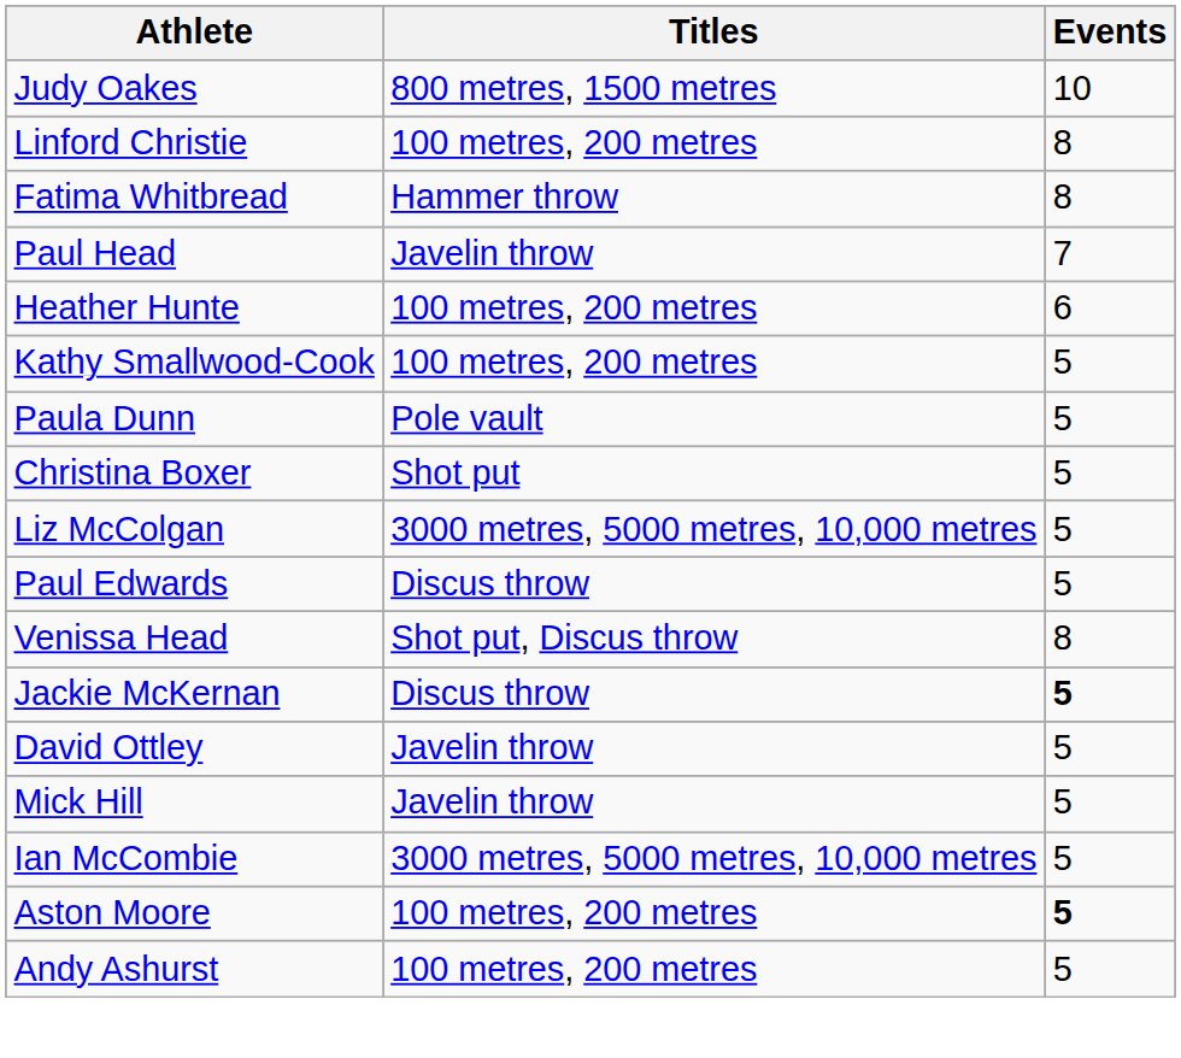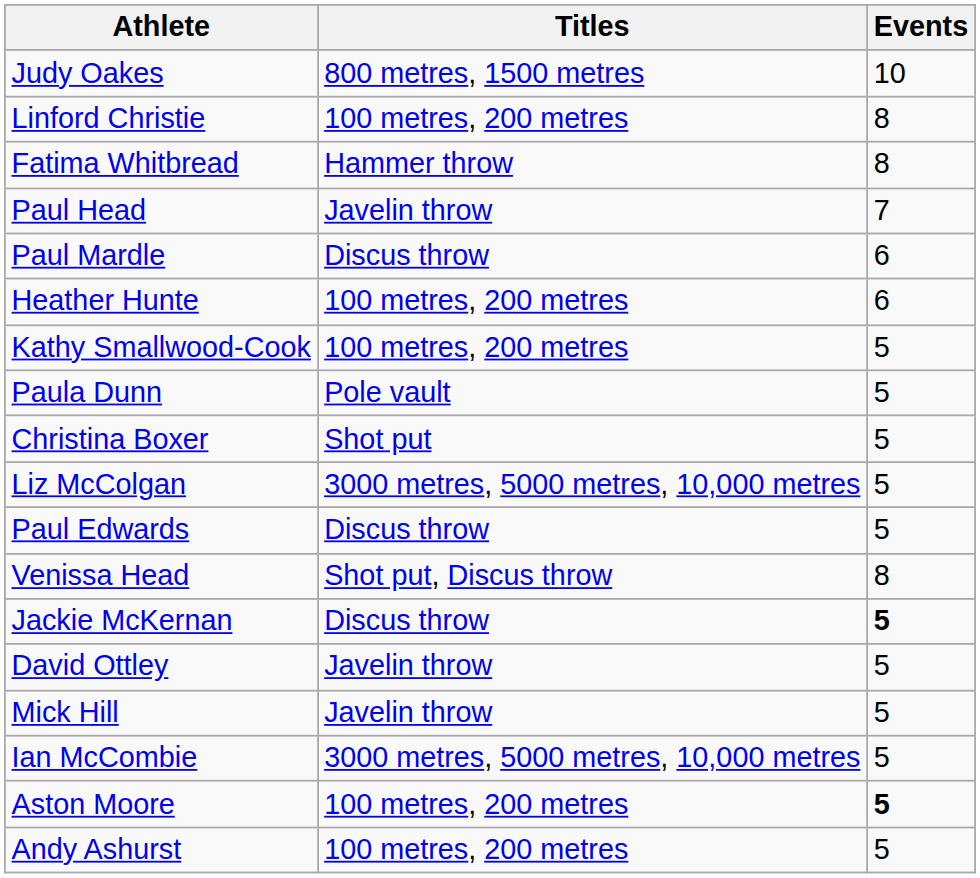 <table class="wikitable sortable">
 <tr>
 <th>Athlete</th>
 <th>Titles</th>
 <th>Events</th>
 </tr>
 <tr>
 <td><a href='#'>Judy Oakes</a></td>
 <td><a href='#'>800 metres</a>, <a href='#'>1500 metres</a></td>
 <td>10</td>
 </tr>
 <tr>
 <td><a href='#'>Linford Christie</a></td>
 <td><a href='#'>100 metres</a>, <a href='#'>200 metres</a></td>
 <td>8</td>
 </tr>
 <tr>
 <td><a href='#'>Fatima Whitbread</a></td>
 <td><a href='#'>Hammer throw</a></td>
 <td>8</td>
 </tr>
 <tr>
 <td><a href='#'>Paul Head</a></td>
 <td><a href='#'>Javelin throw</a></td>
 <td>7</td>
+</tr>
+<tr>
+<td><a href='#'>Paul Mardle</a></td>
+<td><a href='#'>Discus throw</a></td>
+<td>6</td>
 </tr>
 <tr>
 <td><a href='#'>Heather Hunte</a></td>
 <td><a href='#'>100 metres</a>, <a href='#'>200 metres</a></td>
 <td>6</td>
 </tr>
 <tr>
 <td><a href='#'>Kathy Smallwood-Cook</a></td>
 <td><a href='#'>100 metres</a>, <a href='#'>200 metres</a></td>
 <td>5</td>
 </tr>
 <tr>
 <td><a href='#'>Paula Dunn</a></td>
 <td><a href='#'>Pole vault</a></td>
 <td>5</td>
 </tr>
 <tr>
 <td><a href='#'>Christina Boxer</a></td>
 <td><a href='#'>Shot put</a></td>
 <td>5</td>
 </tr>
 <tr>
 <td><a href='#'>Liz McColgan</a></td>
 <td><a href='#'>3000 metres</a>, <a href='#'>5000 metres</a>, <a href='#'>10,000 metres</a></td>
 <td>5</td>
 </tr>
 <tr>
 <td><a href='#'>Paul Edwards</a></td>
 <td><a href='#'>Discus throw</a></td>
 <td>5</td>
 </tr>
 <tr>
 <td><a href='#'>Venissa Head</a></td>
 <td><a href='#'>Shot put</a>, <a href='#'>Discus throw</a></td>
 <td>8</td>
 </tr>
 <tr>
 <td><a href='#'>Jackie McKernan</a></td>
 <td><a href='#'>Discus throw</a></td>
 <td><strong>5</strong></td>
 </tr>
 <tr>
 <td><a href='#'>David Ottley</a></td>
 <td><a href='#'>Javelin throw</a></td>
 <td>5</td>
 </tr>
 <tr>
 <td><a href='#'>Mick Hill</a></td>
 <td><a href='#'>Javelin throw</a></td>
 <td>5</td>
 </tr>
 <tr>
 <td><a href='#'>Ian McCombie</a></td>
 <td><a href='#'>3000 metres</a>, <a href='#'>5000 metres</a>, <a href='#'>10,000 metres</a></td>
 <td>5</td>
 </tr>
 <tr>
 <td><a href='#'>Aston Moore</a></td>
 <td><a href='#'>100 metres</a>, <a href='#'>200 metres</a></td>
 <td><strong>5</strong></td>
 </tr>
 <tr>
 <td><a href='#'>Andy Ashurst</a></td>
 <td><a href='#'>100 metres</a>, <a href='#'>200 metres</a></td>
 <td>5</td>
 </tr>
 </table>
